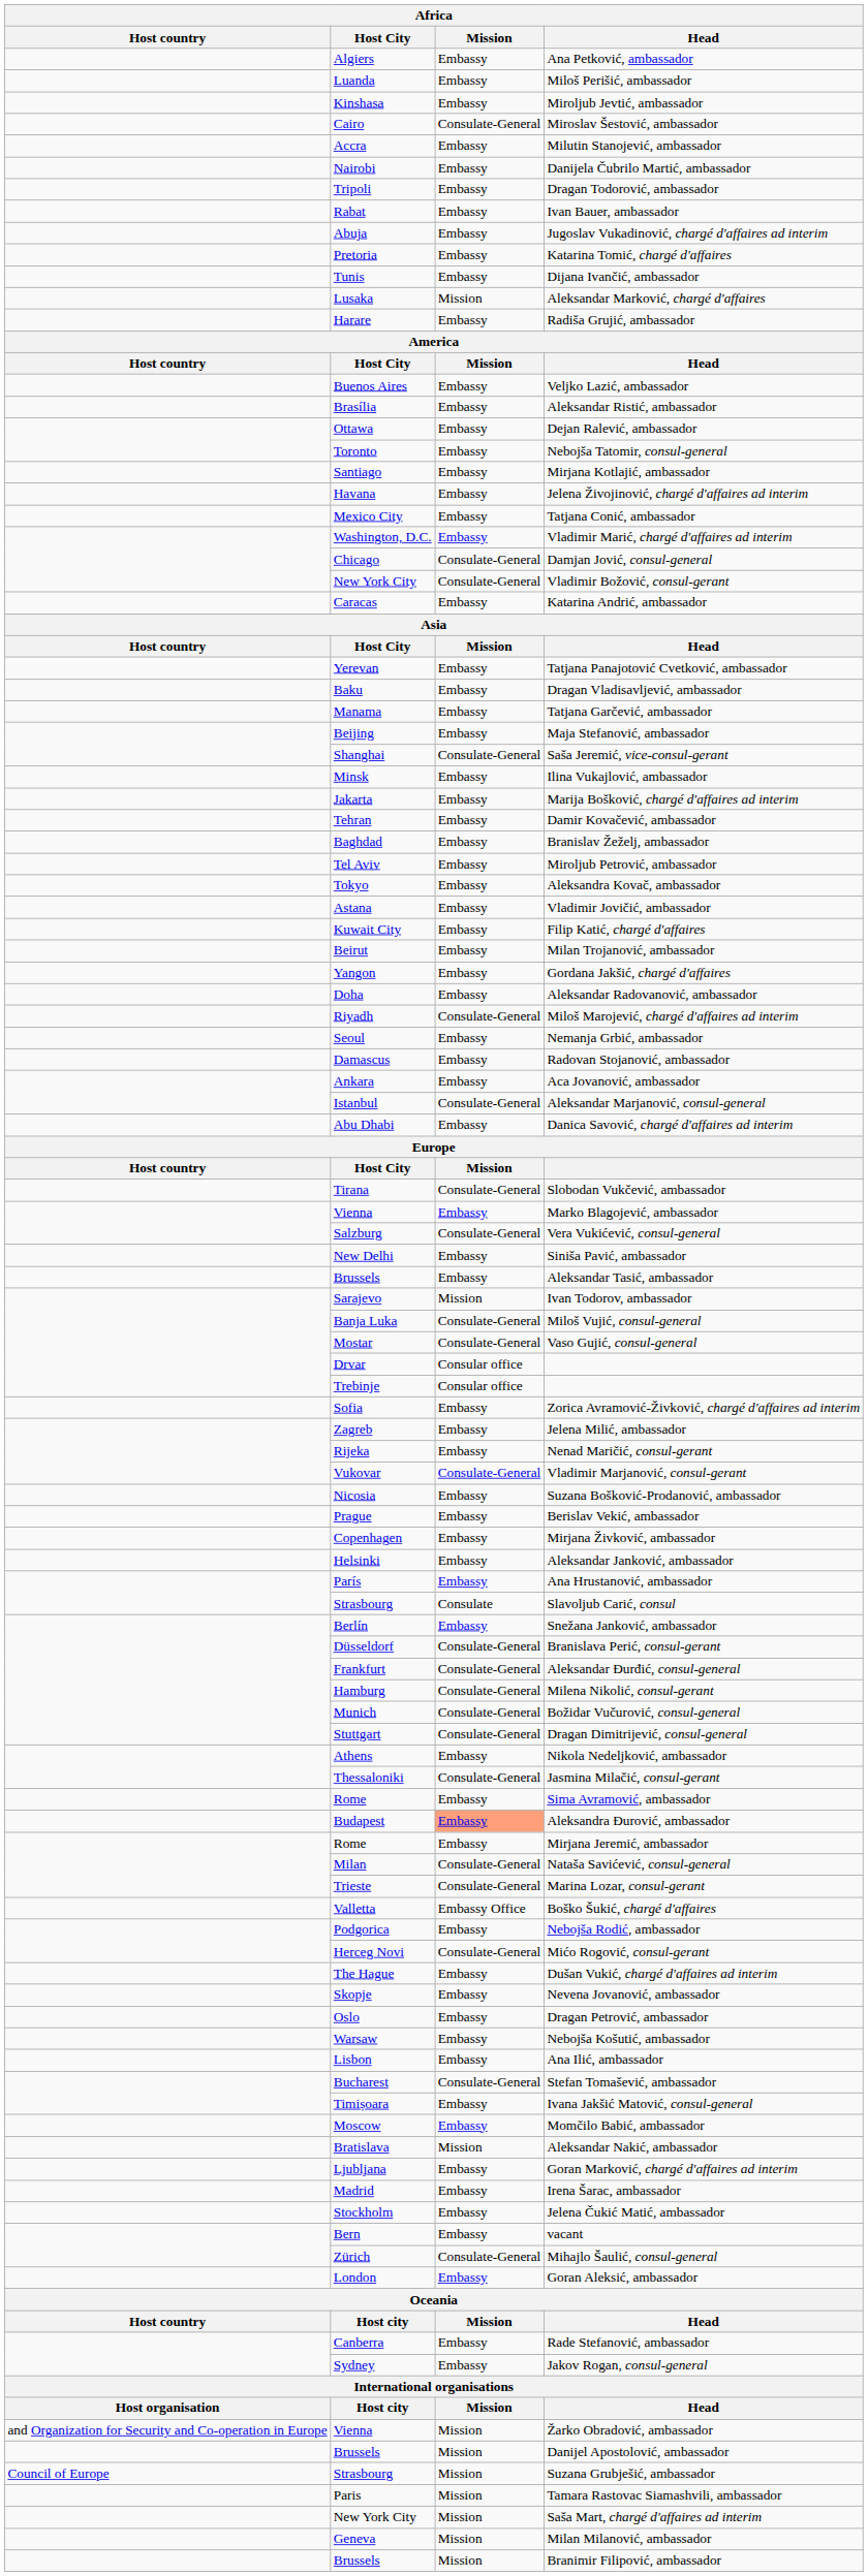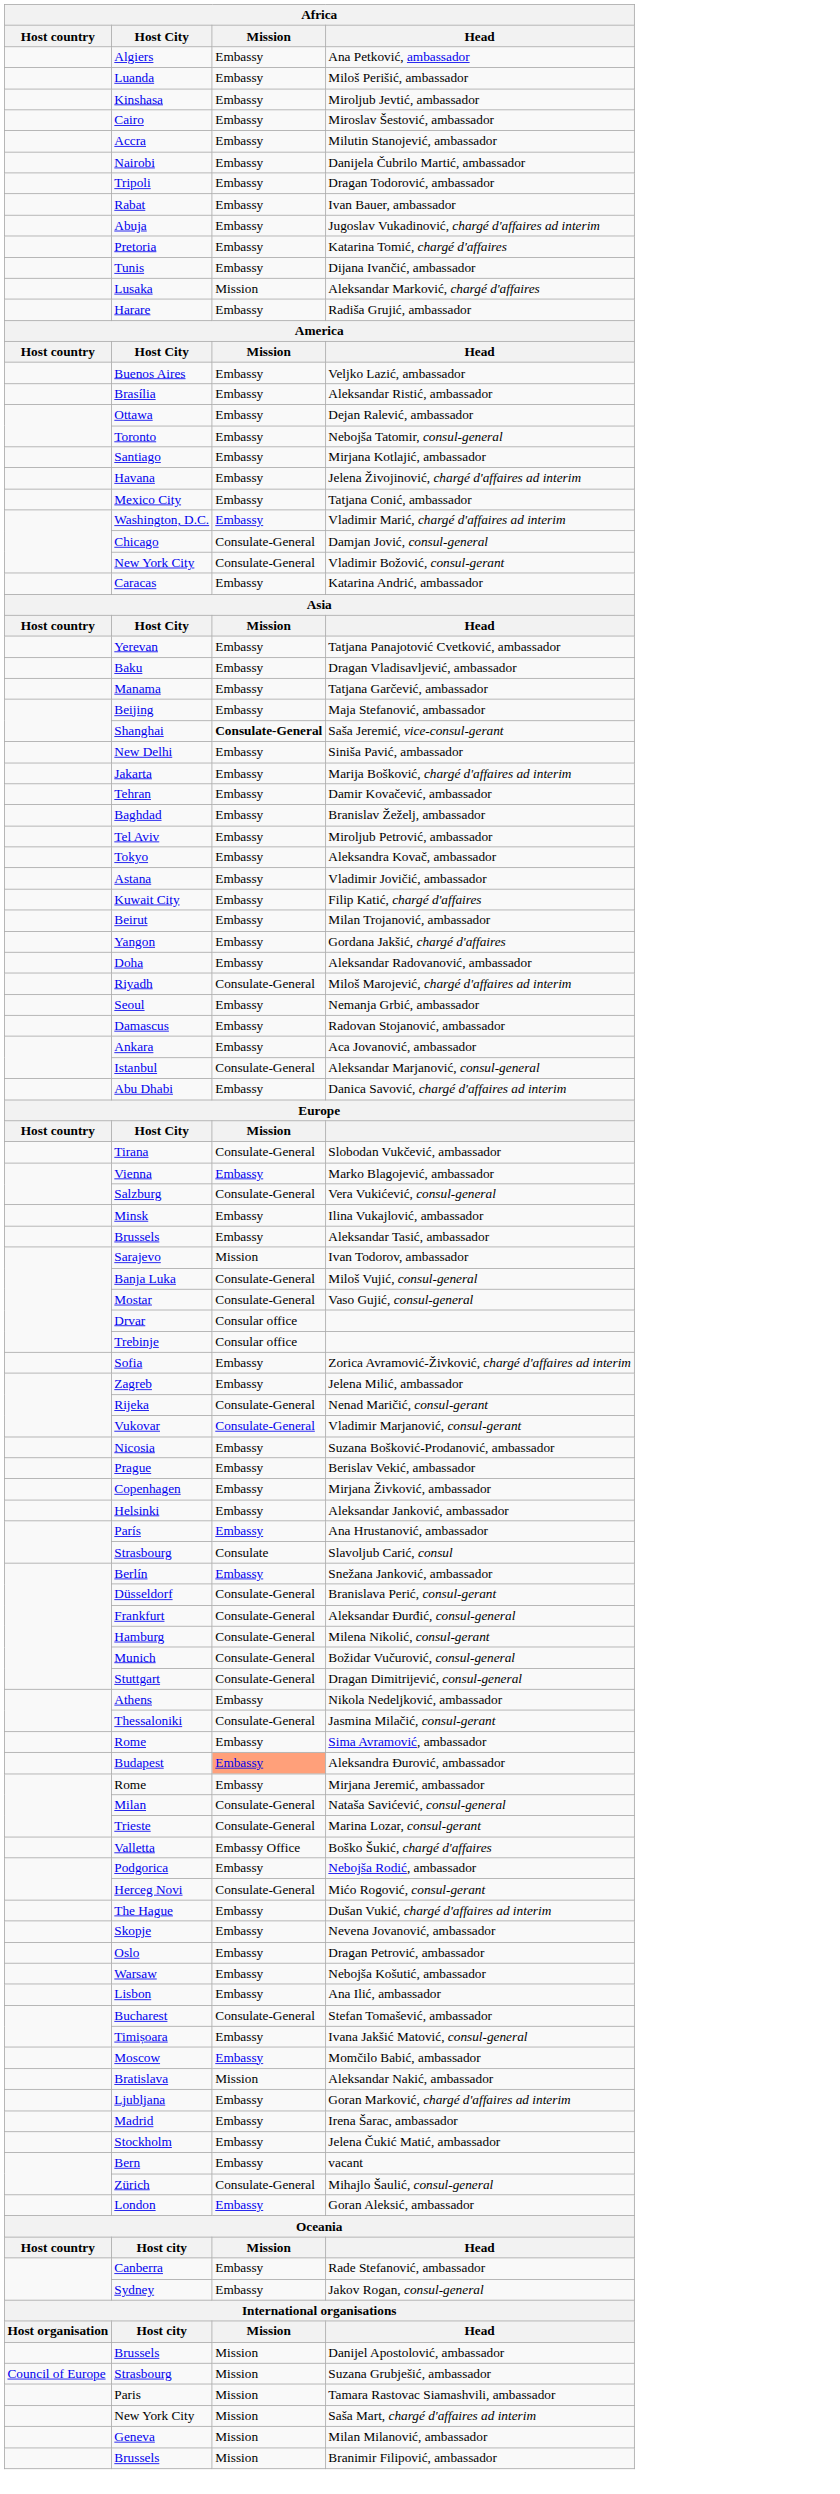 <table class=wikitable>
 <tr>
 <th colspan="4">Africa</th>
 </tr>
 <tr>
 <th>Host country</th>
 <th>Host City</th>
 <th>Mission</th>
 <th>Head</th>
 </tr>
 <tr>
 <td> </td>
 <td><a href='#'>Algiers</a></td>
 <td>Embassy</td>
 <td>Ana Petković, <a href='#'>ambassador</a></td>
 </tr>
 <tr>
 <td>  </td>
 <td><a href='#'>Luanda</a></td>
 <td>Embassy</td>
 <td>Miloš Perišić, ambassador</td>
 </tr>
 <tr>
 <td></td>
 <td><a href='#'>Kinshasa</a></td>
 <td>Embassy</td>
 <td>Miroljub Jevtić, ambassador</td>
 </tr>
 <tr>
 <td> </td>
 <td><a href='#'>Cairo</a></td>
-<td>Consulate-General</td>
+<td>Embassy</td>
 <td>Miroslav Šestović, ambassador</td>
 </tr>
 <tr>
 <td></td>
 <td><a href='#'>Accra</a></td>
 <td>Embassy</td>
 <td>Milutin Stanojević, ambassador</td>
 </tr>
 <tr>
 <td> </td>
 <td><a href='#'>Nairobi</a></td>
 <td>Embassy</td>
 <td>Danijela Čubrilo Martić, ambassador</td>
 </tr>
 <tr>
 <td> </td>
 <td><a href='#'>Tripoli</a></td>
 <td>Embassy</td>
 <td>Dragan Todorović, ambassador</td>
 </tr>
 <tr>
 <td> </td>
 <td><a href='#'>Rabat</a></td>
 <td>Embassy</td>
 <td>Ivan Bauer, ambassador</td>
 </tr>
 <tr>
 <td> </td>
 <td><a href='#'>Abuja</a></td>
 <td>Embassy</td>
 <td>Jugoslav Vukadinović, <em>chargé d'affaires ad interim</em></td>
 </tr>
 <tr>
 <td> </td>
 <td><a href='#'>Pretoria</a></td>
 <td>Embassy</td>
 <td>Katarina Tomić, <em>chargé d'affaires</em></td>
 </tr>
 <tr>
 <td></td>
 <td><a href='#'>Tunis</a></td>
 <td>Embassy</td>
 <td>Dijana Ivančić, ambassador</td>
 </tr>
 <tr>
 <td></td>
 <td><a href='#'>Lusaka</a></td>
 <td>Mission</td>
 <td>Aleksandar Marković, <em>chargé d'affaires</em></td>
 </tr>
 <tr>
 <td></td>
 <td><a href='#'>Harare</a></td>
 <td>Embassy</td>
 <td>Radiša Grujić, ambassador</td>
 </tr>
 <tr>
 <th colspan = "4">America</th>
 </tr>
 <tr>
 <th>Host country</th>
 <th>Host City</th>
 <th>Mission</th>
 <th>Head</th>
 </tr>
 <tr>
 <td> </td>
 <td><a href='#'>Buenos Aires</a></td>
 <td>Embassy</td>
 <td>Veljko Lazić, ambassador</td>
 </tr>
 <tr>
 <td> </td>
 <td><a href='#'>Brasília</a></td>
 <td>Embassy</td>
 <td>Aleksandar Ristić, ambassador</td>
 </tr>
 <tr>
 <td rowspan="2"></td>
 <td><a href='#'>Ottawa</a></td>
 <td>Embassy</td>
 <td>Dejan Ralević, ambassador</td>
 </tr>
 <tr>
 <td><a href='#'>Toronto</a></td>
 <td>Embassy</td>
 <td>Nebojša Tatomir, <em>consul-general</em></td>
 </tr>
 <tr>
 <td></td>
 <td><a href='#'>Santiago</a></td>
 <td>Embassy</td>
 <td>Mirjana Kotlajić, ambassador</td>
 </tr>
 <tr>
 <td> </td>
 <td><a href='#'>Havana</a></td>
 <td>Embassy</td>
 <td>Jelena Živojinović, <em>chargé d'affaires ad interim</em></td>
 </tr>
 <tr>
 <td> </td>
 <td><a href='#'>Mexico City</a></td>
 <td>Embassy</td>
 <td>Tatjana Conić, ambassador</td>
 </tr>
 <tr>
 <td rowspan="3"> </td>
 <td><a href='#'>Washington, D.C.</a></td>
 <td><a href='#'>Embassy</a></td>
 <td>Vladimir Marić, <em>chargé d'affaires ad interim</em></td>
 </tr>
 <tr>
 <td><a href='#'>Chicago</a></td>
 <td>Consulate-General</td>
 <td>Damjan Jović, <em>consul-general</em></td>
 </tr>
 <tr>
 <td><a href='#'>New York City</a></td>
 <td>Consulate-General</td>
 <td>Vladimir Božović, <em>consul-gerant</em></td>
 </tr>
 <tr>
 <td></td>
 <td><a href='#'>Caracas</a></td>
 <td>Embassy</td>
 <td>Katarina Andrić, ambassador</td>
 </tr>
 <tr>
 <th colspan = "4">Asia</th>
 </tr>
 <tr>
 <th>Host country</th>
 <th>Host City</th>
 <th>Mission</th>
 <th>Head</th>
 </tr>
 <tr>
 <td> </td>
 <td><a href='#'>Yerevan</a></td>
 <td>Embassy</td>
 <td>Tatjana Panajotović Cvetković, ambassador</td>
 </tr>
 <tr>
 <td></td>
 <td><a href='#'>Baku</a></td>
 <td>Embassy</td>
 <td>Dragan Vladisavljević, ambassador</td>
 </tr>
 <tr>
 <td></td>
 <td><a href='#'>Manama</a></td>
 <td>Embassy</td>
 <td>Tatjana Garčević, ambassador</td>
 </tr>
 <tr>
 <td rowspan="2"> </td>
 <td><a href='#'>Beijing</a></td>
 <td>Embassy</td>
 <td>Maja Stefanović, ambassador</td>
 </tr>
 <tr>
 <td><a href='#'>Shanghai</a></td>
-<td>Consulate-General</td>
+<td><strong>Consulate-General</strong></td>
 <td>Saša Jeremić, <em>vice-consul-gerant</em></td>
 </tr>
 <tr>
-<td></td>
-<td><a href='#'>Minsk</a></td>
+<td>  </td>
+<td><a href='#'>New Delhi</a></td>
 <td>Embassy</td>
-<td>Ilina Vukajlović, ambassador</td>
+<td>Siniša Pavić, ambassador</td>
 </tr>
 <tr>
 <td> </td>
 <td><a href='#'>Jakarta</a></td>
 <td>Embassy</td>
 <td>Marija Bošković, <em>chargé d'affaires ad interim</em></td>
 </tr>
 <tr>
 <td></td>
 <td><a href='#'>Tehran</a></td>
 <td>Embassy</td>
 <td>Damir Kovačević, ambassador</td>
 </tr>
 <tr>
 <td></td>
 <td><a href='#'>Baghdad</a></td>
 <td>Embassy</td>
 <td>Branislav Žeželj, ambassador</td>
 </tr>
 <tr>
 <td></td>
 <td><a href='#'>Tel Aviv</a></td>
 <td>Embassy</td>
 <td>Miroljub Petrović, ambassador</td>
 </tr>
 <tr>
 <td> </td>
 <td><a href='#'>Tokyo</a></td>
 <td>Embassy</td>
 <td>Aleksandra Kovač, ambassador</td>
 </tr>
 <tr>
 <td></td>
 <td><a href='#'>Astana</a></td>
 <td>Embassy</td>
 <td>Vladimir Jovičić, ambassador</td>
 </tr>
 <tr>
 <td> </td>
 <td><a href='#'>Kuwait City</a></td>
 <td>Embassy</td>
 <td>Filip Katić, <em>chargé d'affaires</em></td>
 </tr>
 <tr>
 <td></td>
 <td><a href='#'>Beirut</a></td>
 <td>Embassy</td>
 <td>Milan Trojanović, ambassador</td>
 </tr>
 <tr>
 <td> </td>
 <td><a href='#'>Yangon</a></td>
 <td>Embassy</td>
 <td>Gordana Jakšić, <em>chargé d'affaires</em></td>
 </tr>
 <tr>
 <td></td>
 <td><a href='#'>Doha</a></td>
 <td>Embassy</td>
 <td>Aleksandar Radovanović, ambassador</td>
 </tr>
 <tr>
 <td></td>
 <td><a href='#'>Riyadh</a></td>
 <td>Consulate-General</td>
 <td>Miloš Marojević, <em>chargé d'affaires ad interim</em></td>
 </tr>
 <tr>
 <td></td>
 <td><a href='#'>Seoul</a></td>
 <td>Embassy</td>
 <td>Nemanja Grbić, ambassador</td>
 </tr>
 <tr>
 <td> </td>
 <td><a href='#'>Damascus</a></td>
 <td>Embassy</td>
 <td>Radovan Stojanović, ambassador</td>
 </tr>
 <tr>
 <td rowspan="2"></td>
 <td><a href='#'>Ankara</a></td>
 <td>Embassy</td>
 <td>Aca Jovanović, ambassador</td>
 </tr>
 <tr>
 <td><a href='#'>Istanbul</a></td>
 <td>Consulate-General</td>
 <td>Aleksandar Marjanović, <em>consul-general</em></td>
 </tr>
 <tr>
 <td></td>
 <td><a href='#'>Abu Dhabi</a></td>
 <td>Embassy</td>
 <td>Danica Savović, <em>chargé d'affaires ad interim</em></td>
 </tr>
 <tr>
 <th colspan = "4">Europe</th>
 </tr>
 <tr>
 <th>Host country</th>
 <th>Host City</th>
 <th>Mission</th>
 <th></th>
 </tr>
 <tr>
 <td></td>
 <td><a href='#'>Tirana</a></td>
 <td>Consulate-General</td>
 <td>Slobodan Vukčević, ambassador</td>
 </tr>
 <tr>
 <td rowspan="2"></td>
 <td><a href='#'>Vienna</a></td>
 <td><a href='#'>Embassy</a></td>
 <td>Marko Blagojević, ambassador</td>
 </tr>
 <tr>
 <td><a href='#'>Salzburg</a></td>
 <td>Consulate-General</td>
 <td>Vera Vukićević, <em>consul-general</em></td>
 </tr>
 <tr>
-<td>  </td>
-<td><a href='#'>New Delhi</a></td>
+<td></td>
+<td><a href='#'>Minsk</a></td>
 <td>Embassy</td>
-<td>Siniša Pavić, ambassador</td>
+<td>Ilina Vukajlović, ambassador</td>
 </tr>
 <tr>
 <td> </td>
 <td><a href='#'>Brussels</a></td>
 <td>Embassy</td>
 <td>Aleksandar Tasić, ambassador</td>
 </tr>
 <tr>
 <td rowspan="5"></td>
 <td><a href='#'>Sarajevo</a></td>
 <td>Mission</td>
 <td>Ivan Todorov, ambassador</td>
 </tr>
 <tr>
 <td><a href='#'>Banja Luka</a></td>
 <td>Consulate-General</td>
 <td>Miloš Vujić, <em>consul-general</em></td>
 </tr>
 <tr>
 <td><a href='#'>Mostar</a></td>
 <td>Consulate-General</td>
 <td>Vaso Gujić, <em>consul-general</em></td>
 </tr>
 <tr>
 <td><a href='#'>Drvar</a></td>
 <td>Consular office</td>
 <td></td>
 </tr>
 <tr>
 <td><a href='#'>Trebinje</a></td>
 <td>Consular office</td>
 <td></td>
 </tr>
 <tr>
 <td></td>
 <td><a href='#'>Sofia</a></td>
 <td>Embassy</td>
 <td>Zorica Avramović-Živković, <em>chargé d'affaires ad interim</em></td>
 </tr>
 <tr>
 <td rowspan="3"></td>
 <td><a href='#'>Zagreb</a></td>
 <td>Embassy</td>
 <td>Jelena Milić, ambassador</td>
 </tr>
 <tr>
 <td><a href='#'>Rijeka</a></td>
-<td>Embassy</td>
+<td>Consulate-General</td>
 <td>Nenad Maričić, <em>consul-gerant</em></td>
 </tr>
 <tr>
 <td><a href='#'>Vukovar</a></td>
 <td><a href='#'>Consulate-General</a></td>
 <td>Vladimir Marjanović, <em>consul-gerant</em></td>
 </tr>
 <tr>
 <td></td>
 <td><a href='#'>Nicosia</a></td>
 <td>Embassy</td>
 <td>Suzana Bošković-Prodanović, ambassador</td>
 </tr>
 <tr>
 <td></td>
 <td><a href='#'>Prague</a></td>
 <td>Embassy</td>
 <td>Berislav Vekić, ambassador</td>
 </tr>
 <tr>
 <td></td>
 <td><a href='#'>Copenhagen</a></td>
 <td>Embassy</td>
 <td>Mirjana Živković, ambassador</td>
 </tr>
 <tr>
 <td> </td>
 <td><a href='#'>Helsinki</a></td>
 <td>Embassy</td>
 <td>Aleksandar Janković, ambassador</td>
 </tr>
 <tr>
 <td rowspan="2"> </td>
 <td><a href='#'>París</a></td>
 <td><a href='#'>Embassy</a></td>
 <td>Ana Hrustanović, ambassador</td>
 </tr>
 <tr>
 <td><a href='#'>Strasbourg</a></td>
 <td>Consulate</td>
 <td>Slavoljub Carić, <em>consul</em></td>
 </tr>
 <tr>
 <td rowspan="6"></td>
 <td><a href='#'>Berlín</a></td>
 <td><a href='#'>Embassy</a></td>
 <td>Snežana Janković, ambassador</td>
 </tr>
 <tr>
 <td><a href='#'>Düsseldorf</a></td>
 <td>Consulate-General</td>
 <td>Branislava Perić, <em>consul-gerant</em></td>
 </tr>
 <tr>
 <td><a href='#'>Frankfurt</a></td>
 <td>Consulate-General</td>
 <td>Aleksandar Đurđić, <em>consul-general</em></td>
 </tr>
 <tr>
 <td><a href='#'>Hamburg</a></td>
 <td>Consulate-General</td>
 <td>Milena Nikolić, <em>consul-gerant</em></td>
 </tr>
 <tr>
 <td><a href='#'>Munich</a></td>
 <td>Consulate-General</td>
 <td>Božidar Vučurović, <em>consul-general</em></td>
 </tr>
 <tr>
 <td><a href='#'>Stuttgart</a></td>
 <td>Consulate-General</td>
 <td>Dragan Dimitrijević, <em>consul-general</em></td>
 </tr>
 <tr>
 <td rowspan="2"></td>
 <td><a href='#'>Athens</a></td>
 <td>Embassy</td>
 <td>Nikola Nedeljković, ambassador</td>
 </tr>
 <tr>
 <td><a href='#'>Thessaloniki</a></td>
 <td>Consulate-General</td>
 <td>Jasmina Milačić, <em>consul-gerant</em></td>
 </tr>
 <tr>
 <td></td>
 <td><a href='#'>Rome</a></td>
 <td>Embassy</td>
 <td><a href='#'>Sima Avramović</a>, ambassador</td>
 </tr>
 <tr>
 <td></td>
 <td><a href='#'>Budapest</a></td>
 <td style="background: lightsalmon;"><a href='#'>Embassy</a></td>
 <td>Aleksandra Đurović, ambassador</td>
 </tr>
 <tr>
 <td rowspan="3"> </td>
 <td>Rome</td>
 <td>Embassy</td>
 <td>Mirjana Jeremić, ambassador</td>
 </tr>
 <tr>
 <td><a href='#'>Milan</a></td>
 <td>Consulate-General</td>
 <td>Nataša Savićević, <em>consul-general</em></td>
 </tr>
 <tr>
 <td><a href='#'>Trieste</a></td>
 <td>Consulate-General</td>
 <td>Marina Lozar, <em>consul-gerant</em></td>
 </tr>
 <tr>
 <td></td>
 <td><a href='#'>Valletta</a></td>
 <td>Embassy Office</td>
 <td>Boško Šukić, <em>chargé d'affaires</em></td>
 </tr>
 <tr>
 <td rowspan="2"></td>
 <td><a href='#'>Podgorica</a></td>
 <td>Embassy</td>
 <td><a href='#'>Nebojša Rodić</a>, ambassador</td>
 </tr>
 <tr>
 <td><a href='#'>Herceg Novi</a></td>
 <td>Consulate-General</td>
 <td>Mićo Rogović, <em>consul-gerant</em></td>
 </tr>
 <tr>
 <td></td>
 <td><a href='#'>The Hague</a></td>
 <td>Embassy</td>
 <td>Dušan Vukić, <em>chargé d'affaires ad interim</em></td>
 </tr>
 <tr>
 <td></td>
 <td><a href='#'>Skopje</a></td>
 <td>Embassy</td>
 <td>Nevena Jovanović, ambassador</td>
 </tr>
 <tr>
 <td> </td>
 <td><a href='#'>Oslo</a></td>
 <td>Embassy</td>
 <td>Dragan Petrović, ambassador</td>
 </tr>
 <tr>
 <td> </td>
 <td><a href='#'>Warsaw</a></td>
 <td>Embassy</td>
 <td>Nebojša Košutić, ambassador</td>
 </tr>
 <tr>
 <td> </td>
 <td><a href='#'>Lisbon</a></td>
 <td>Embassy</td>
 <td>Ana Ilić, ambassador</td>
 </tr>
 <tr>
 <td rowspan="2"> </td>
 <td><a href='#'>Bucharest</a></td>
 <td>Consulate-General</td>
 <td>Stefan Tomašević, ambassador</td>
 </tr>
 <tr>
 <td><a href='#'>Timișoara</a></td>
 <td>Embassy</td>
 <td>Ivana Jakšić Matović, <em>consul-general</em></td>
 </tr>
 <tr>
 <td> </td>
 <td><a href='#'>Moscow</a></td>
 <td><a href='#'>Embassy</a></td>
 <td>Momčilo Babić, ambassador</td>
 </tr>
 <tr>
 <td></td>
 <td><a href='#'>Bratislava</a></td>
 <td>Mission</td>
 <td>Aleksandar Nakić, ambassador</td>
 </tr>
 <tr>
 <td></td>
 <td><a href='#'>Ljubljana</a></td>
 <td>Embassy</td>
 <td>Goran Marković, <em>chargé d'affaires ad interim</em></td>
 </tr>
 <tr>
 <td> </td>
 <td><a href='#'>Madrid</a></td>
 <td>Embassy</td>
 <td>Irena Šarac, ambassador</td>
 </tr>
 <tr>
 <td> </td>
 <td><a href='#'>Stockholm</a></td>
 <td>Embassy</td>
 <td>Jelena Čukić Matić, ambassador</td>
 </tr>
 <tr>
 <td rowspan="2"> </td>
 <td><a href='#'>Bern</a></td>
 <td>Embassy</td>
 <td>vacant</td>
 </tr>
 <tr>
 <td><a href='#'>Zürich</a></td>
 <td>Consulate-General</td>
 <td>Mihajlo Šaulić, <em>consul-general</em></td>
 </tr>
 <tr>
 <td> </td>
 <td><a href='#'>London</a></td>
 <td><a href='#'>Embassy</a></td>
 <td>Goran Aleksić, ambassador</td>
 </tr>
 <tr>
 <th colspan = "4">Oceania</th>
 </tr>
 <tr>
 <th>Host country</th>
 <th>Host city</th>
 <th>Mission</th>
 <th>Head</th>
 </tr>
 <tr>
 <td rowspan="2"> </td>
 <td><a href='#'>Canberra</a></td>
 <td>Embassy</td>
 <td>Rade Stefanović, ambassador</td>
 </tr>
 <tr>
 <td><a href='#'>Sydney</a></td>
 <td>Embassy</td>
 <td>Jakov Rogan, <em>consul-general</em></td>
 </tr>
 <tr>
 <th colspan = "4">International organisations</th>
 </tr>
 <tr>
 <th>Host organisation</th>
 <th>Host city</th>
 <th>Mission</th>
 <th>Head</th>
 </tr>
 <tr>
-<td> and <a href='#'>Organization for Security and Co-operation in Europe</a></td>
-<td><a href='#'>Vienna</a></td>
-<td>Mission</td>
-<td>Žarko Obradović, ambassador</td>
-</tr>
-<tr>
 <td></td>
 <td><a href='#'>Brussels</a></td>
 <td>Mission</td>
 <td>Danijel Apostolović, ambassador</td>
 </tr>
 <tr>
 <td> <a href='#'>Council of Europe</a></td>
 <td><a href='#'>Strasbourg</a></td>
 <td>Mission</td>
 <td>Suzana Grubješić, ambassador</td>
 </tr>
 <tr>
 <td></td>
 <td>Paris</td>
 <td>Mission</td>
 <td>Tamara Rastovac Siamashvili, ambassador</td>
 </tr>
 <tr>
 <td> </td>
 <td>New York City</td>
 <td>Mission</td>
 <td>Saša Mart, <em>chargé d'affaires ad interim</em></td>
 </tr>
 <tr>
 <td></td>
 <td><a href='#'>Geneva</a></td>
 <td>Mission</td>
 <td>Milan Milanović, ambassador</td>
 </tr>
 <tr>
 <td></td>
 <td><a href='#'>Brussels</a></td>
 <td>Mission</td>
 <td>Branimir Filipović, ambassador</td>
 </tr>
 </table>
